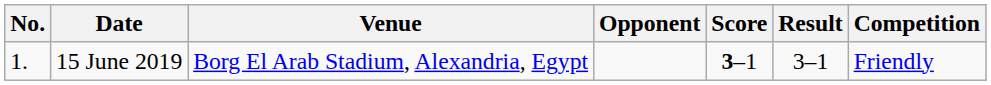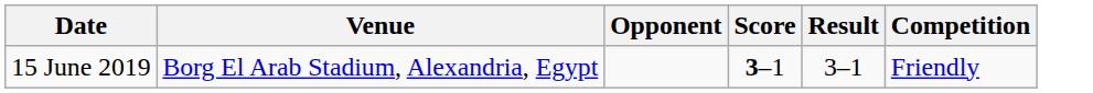 <table class="wikitable" style="font-size:100%;">
 <tr>
-<th>No.</th>
 <th>Date</th>
 <th>Venue</th>
 <th>Opponent</th>
 <th>Score</th>
 <th>Result</th>
 <th>Competition</th>
 </tr>
 <tr>
-<td>1.</td>
 <td>15 June 2019</td>
 <td><a href='#'>Borg El Arab Stadium</a>, <a href='#'>Alexandria</a>, <a href='#'>Egypt</a></td>
 <td></td>
 <td align=center><strong>3</strong>–1</td>
 <td align=center>3–1</td>
 <td><a href='#'>Friendly</a></td>
 </tr>
 </table>
